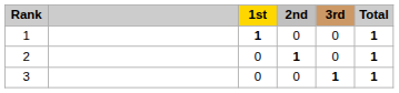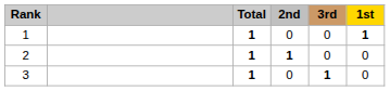 <table class="wikitable plainrowheaders" style="background:#fff; font-size:86%; line-height:16px; border:grey solid 1px; border-collapse:collapse;">
 <tr style="background:#ccc; text-align:center;">
 <th style="background:#ccc;" width="40">Rank</th>
 <th style="background:#ccc;" width="200"></th>
-<th style="background:gold; width:10%">1st</th>
+<th style="background:#ccc;" width="35">Total</th>
 <th style="background:silver; width:10%">2nd</th>
 <th style="background:#cc9966; width:10%">3rd</th>
-<th style="background:#ccc;" width="35">Total</th>
+<th style="background:gold; width:10%">1st</th>
 </tr>
 <tr style="text-align:center">
 <td>1</td>
 <td style="text-align:left"></td>
 <td><strong>1</strong></td>
 <td>0</td>
 <td>0</td>
 <td><strong>1</strong></td>
 </tr>
 <tr style="text-align:center"'>
 <td>2</td>
 <td style="text-align:left"></td>
-<td>0</td>
+<td><strong>1</strong></td>
 <td><strong>1</strong></td>
 <td>0</td>
-<td><strong>1</strong></td>
+<td>0</td>
 </tr>
 <tr style="text-align:center">
 <td>3</td>
 <td style="text-align:left"></td>
-<td>0</td>
+<td><strong>1</strong></td>
 <td>0</td>
 <td><strong>1</strong></td>
-<td><strong>1</strong></td>
+<td>0</td>
 </tr>
 </table>
